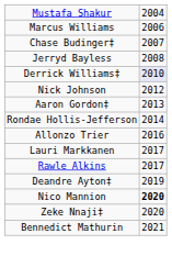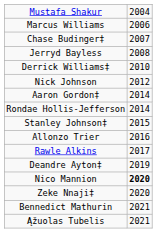 <table class="wikitable" style="text-align:center;">
 <tr>
 <td><a href='#'>Mustafa Shakur</a></td>
 <td>2004</td>
 </tr>
 <tr>
 <td>Marcus Williams</td>
 <td>2006</td>
 </tr>
 <tr>
 <td>Chase Budinger‡</td>
 <td>2007</td>
 </tr>
 <tr>
 <td>Jerryd Bayless</td>
 <td>2008</td>
 </tr>
 <tr>
 <td>Derrick Williams‡</td>
-<td style="background: lavender;">2010</td>
+<td>2010</td>
 </tr>
 <tr>
 <td>Nick Johnson</td>
 <td>2012</td>
 </tr>
 <tr>
 <td>Aaron Gordon‡</td>
-<td>2013</td>
+<td>2014</td>
 </tr>
 <tr>
 <td>Rondae Hollis-Jefferson</td>
 <td>2014</td>
 </tr>
 <tr>
+<td>Stanley Johnson‡</td>
+<td>2015</td>
+</tr>
+<tr>
 <td>Allonzo Trier</td>
 <td>2016</td>
-</tr>
-<tr>
-<td>Lauri Markkanen</td>
-<td>2017</td>
 </tr>
 <tr>
 <td><a href='#'>Rawle Alkins</a></td>
 <td>2017</td>
 </tr>
 <tr>
 <td>Deandre Ayton‡</td>
 <td>2019</td>
 </tr>
 <tr>
 <td>Nico Mannion</td>
 <td><strong>2020</strong></td>
 </tr>
 <tr>
 <td>Zeke Nnaji‡</td>
 <td>2020</td>
 </tr>
 <tr>
 <td>Bennedict Mathurin</td>
 <td>2021</td>
 </tr>
+<tr>
+<td>Ąžuolas Tubelis</td>
+<td>2021</td>
+</tr>
 </table>
